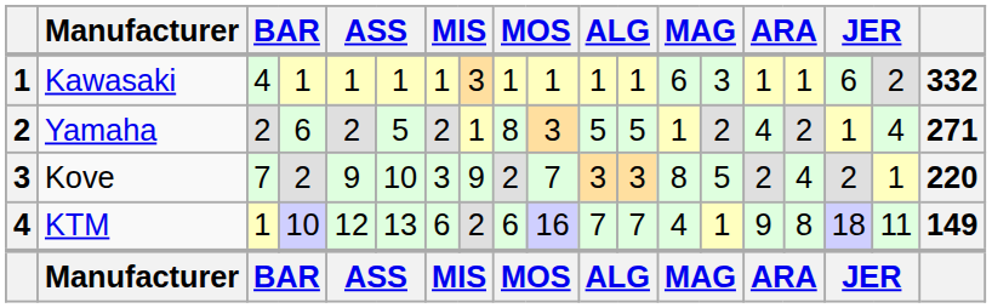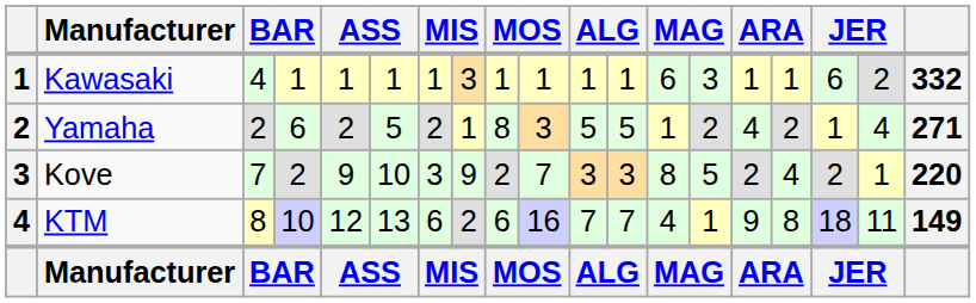 <table class="wikitable" style="font-size:85%; text-align:center;">
 <tr>
 <th></th>
 <th>Manufacturer</th>
 <th colspan=2><a href='#'>BAR</a><br></th>
 <th colspan=2><a href='#'>ASS</a><br></th>
 <th colspan=2><a href='#'>MIS</a><br></th>
 <th colspan=2><a href='#'>MOS</a><br></th>
 <th colspan=2><a href='#'>ALG</a><br></th>
 <th colspan=2><a href='#'>MAG</a><br></th>
 <th colspan=2><a href='#'>ARA</a><br></th>
 <th colspan=2><a href='#'>JER</a><br></th>
 <th></th>
 </tr>
 <tr style="border-top:2px solid #aaaaaa">
 <th>1</th>
 <td align=left nowrap> <a href='#'>Kawasaki</a></td>
 <td style="background:#dfffdf;">4</td>
 <td style="background:#ffffbf;">1</td>
 <td style="background:#ffffbf;">1</td>
 <td style="background:#ffffbf;">1</td>
 <td style="background:#ffffbf;">1</td>
 <td style="background:#ffdf9f;">3</td>
 <td style="background:#ffffbf;">1</td>
 <td style="background:#ffffbf;">1</td>
 <td style="background:#ffffbf;">1</td>
 <td style="background:#ffffbf;">1</td>
 <td style="background:#dfffdf;">6</td>
 <td style="background:#dfffdf;">3</td>
 <td style="background:#ffffbf;">1</td>
 <td style="background:#ffffbf;">1</td>
 <td style="background:#dfffdf;">6</td>
 <td style="background:#dfdfdf;">2</td>
 <th>332</th>
 </tr>
 <tr>
 <th>2</th>
 <td align=left> <a href='#'>Yamaha</a></td>
 <td style="background:#dfdfdf;">2</td>
 <td style="background:#dfffdf;">6</td>
 <td style="background:#dfdfdf;">2</td>
 <td style="background:#dfffdf;">5</td>
 <td style="background:#dfdfdf;">2</td>
 <td style="background:#ffffbf;">1</td>
 <td style="background:#dfffdf;">8</td>
 <td style="background:#ffdf9f;">3</td>
 <td style="background:#dfffdf;">5</td>
 <td style="background:#dfffdf;">5</td>
 <td style="background:#ffffbf;">1</td>
 <td style="background:#dfdfdf;">2</td>
 <td style="background:#dfffdf;">4</td>
 <td style="background:#dfdfdf;">2</td>
 <td style="background:#ffffbf;">1</td>
 <td style="background:#dfffdf;">4</td>
 <th>271</th>
 </tr>
 <tr>
 <th>3</th>
 <td align=left> Kove</td>
 <td style="background:#dfffdf;">7</td>
 <td style="background:#dfdfdf;">2</td>
 <td style="background:#dfffdf;">9</td>
 <td style="background:#dfffdf;">10</td>
 <td style="background:#dfffdf;">3</td>
 <td style="background:#dfffdf;">9</td>
 <td style="background:#dfdfdf;">2</td>
 <td style="background:#dfffdf;">7</td>
 <td style="background:#ffdf9f;">3</td>
 <td style="background:#ffdf9f;">3</td>
 <td style="background:#dfffdf;">8</td>
 <td style="background:#dfffdf;">5</td>
 <td style="background:#dfdfdf;">2</td>
 <td style="background:#dfffdf;">4</td>
 <td style="background:#dfdfdf;">2</td>
 <td style="background:#ffffbf;">1</td>
 <th>220</th>
 </tr>
 <tr>
 <th>4</th>
 <td align=left> <a href='#'>KTM</a></td>
-<td style="background:#ffffbf;">1</td>
+<td style="background:#ffffbf;">8</td>
 <td style="background:#cfcfff;">10</td>
 <td style="background:#dfffdf;">12</td>
 <td style="background:#dfffdf;">13</td>
 <td style="background:#dfffdf;">6</td>
 <td style="background:#dfdfdf;">2</td>
 <td style="background:#dfffdf;">6</td>
 <td style="background:#cfcfff;">16</td>
 <td style="background:#dfffdf;">7</td>
 <td style="background:#dfffdf;">7</td>
 <td style="background:#dfffdf;">4</td>
 <td style="background:#ffffbf;">1</td>
 <td style="background:#dfffdf;">9</td>
 <td style="background:#dfffdf;">8</td>
 <td style="background:#cfcfff;">18</td>
 <td style="background:#dfffdf;">11</td>
 <th>149</th>
 </tr>
 <tr style="border-top:2px solid #aaaaaa">
 <th></th>
 <th>Manufacturer</th>
 <th colspan=2><a href='#'>BAR</a><br></th>
 <th colspan=2><a href='#'>ASS</a><br></th>
 <th colspan=2><a href='#'>MIS</a><br></th>
 <th colspan=2><a href='#'>MOS</a><br></th>
 <th colspan=2><a href='#'>ALG</a><br></th>
 <th colspan=2><a href='#'>MAG</a><br></th>
 <th colspan=2><a href='#'>ARA</a><br></th>
 <th colspan=2><a href='#'>JER</a><br></th>
 <th></th>
 </tr>
 </table>
